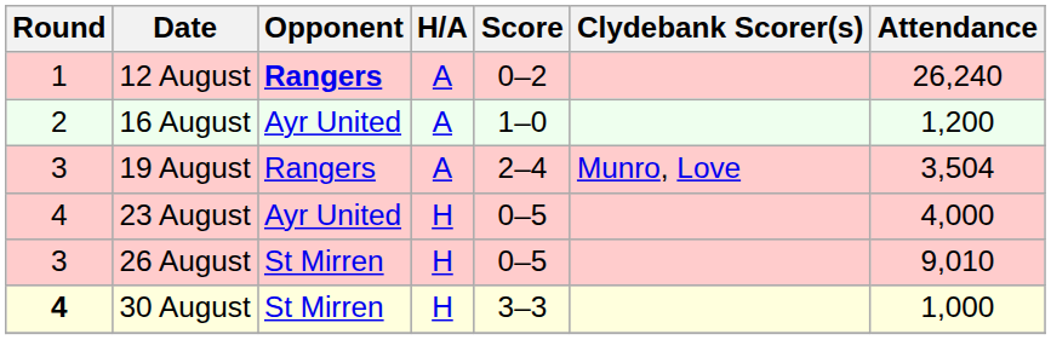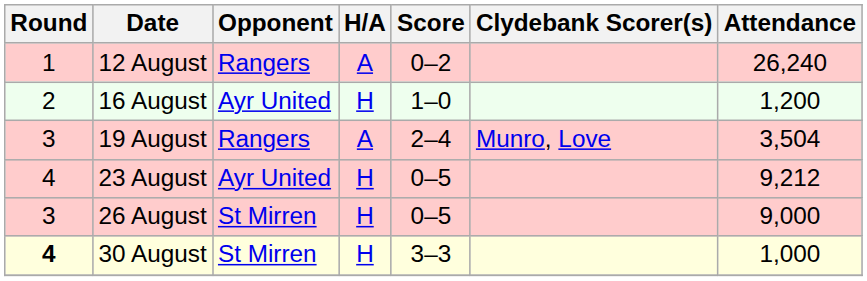 <table class="wikitable" style="text-align:center">
 <tr>
 <th>Round</th>
 <th>Date</th>
 <th>Opponent</th>
 <th>H/A</th>
 <th>Score</th>
 <th>Clydebank Scorer(s)</th>
 <th>Attendance</th>
 </tr>
 <tr bgcolor=#FFCCCC>
 <td>1</td>
 <td align=left>12 August</td>
-<td align=left><strong><a href='#'>Rangers</a></strong></td>
+<td align=left><a href='#'>Rangers</a></td>
 <td><a href='#'>A</a></td>
 <td>0–2</td>
 <td align=left></td>
 <td>26,240</td>
 </tr>
 <tr bgcolor=#EEFFEE>
 <td>2</td>
 <td align=left>16 August</td>
 <td align=left><a href='#'>Ayr United</a></td>
-<td><a href='#'>A</a></td>
+<td><a href='#'>H</a></td>
 <td>1–0</td>
 <td align=left></td>
 <td>1,200</td>
 </tr>
 <tr bgcolor=#FFCCCC>
 <td>3</td>
 <td align=left>19 August</td>
 <td align=left><a href='#'>Rangers</a></td>
 <td><a href='#'>A</a></td>
 <td>2–4</td>
 <td align=left><a href='#'>Munro</a>, <a href='#'>Love</a></td>
 <td>3,504</td>
 </tr>
 <tr bgcolor=#FFCCCC>
 <td>4</td>
 <td align=left>23 August</td>
 <td align=left><a href='#'>Ayr United</a></td>
 <td><a href='#'>H</a></td>
 <td>0–5</td>
 <td align=left></td>
-<td>4,000</td>
+<td>9,212</td>
 </tr>
 <tr bgcolor=#FFCCCC>
 <td>3</td>
 <td align=left>26 August</td>
 <td align=left><a href='#'>St Mirren</a></td>
 <td><a href='#'>H</a></td>
 <td>0–5</td>
 <td align=left></td>
-<td>9,010</td>
+<td>9,000</td>
 </tr>
 <tr bgcolor=#FFFFDD>
 <td><strong>4</strong></td>
 <td align=left>30 August</td>
 <td align=left><a href='#'>St Mirren</a></td>
 <td><a href='#'>H</a></td>
 <td>3–3</td>
 <td align=left></td>
 <td>1,000</td>
 </tr>
 <tr>
 </tr>
 </table>
